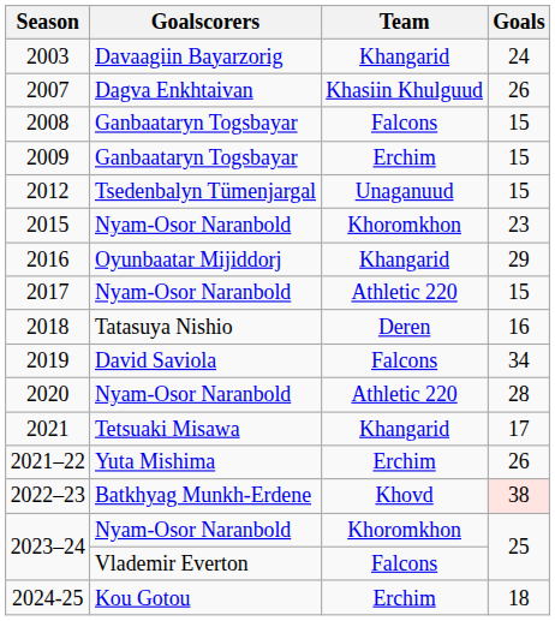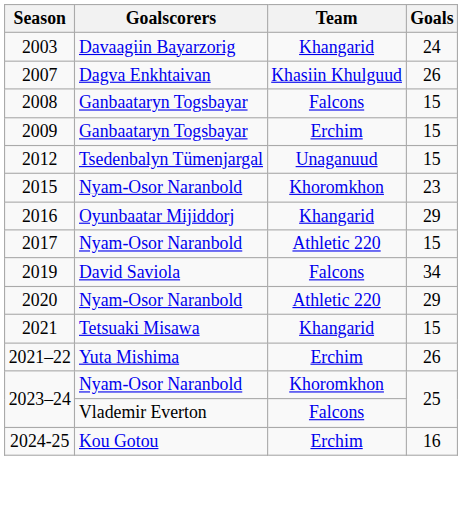 <table class="wikitable" style="text-align:center;">
 <tr>
 <th>Season</th>
 <th>Goalscorers</th>
 <th>Team</th>
 <th>Goals</th>
 </tr>
 <tr>
 <td>2003</td>
 <td align=left> <a href='#'>Davaagiin Bayarzorig</a></td>
 <td><a href='#'>Khangarid</a></td>
 <td>24</td>
 </tr>
 <tr>
 <td>2007</td>
 <td align=left> <a href='#'>Dagva Enkhtaivan</a></td>
 <td><a href='#'>Khasiin Khulguud</a></td>
 <td>26</td>
 </tr>
 <tr>
 <td>2008</td>
 <td align=left> <a href='#'>Ganbaataryn Togsbayar</a></td>
 <td><a href='#'>Falcons</a></td>
 <td>15</td>
 </tr>
 <tr>
 <td>2009</td>
 <td align=left> <a href='#'>Ganbaataryn Togsbayar</a></td>
 <td><a href='#'>Erchim</a></td>
 <td>15</td>
 </tr>
 <tr>
 <td>2012</td>
 <td align=left> <a href='#'>Tsedenbalyn Tümenjargal</a></td>
 <td><a href='#'>Unaganuud</a></td>
 <td>15</td>
 </tr>
 <tr>
 <td>2015</td>
 <td align=left> <a href='#'>Nyam-Osor Naranbold</a></td>
 <td><a href='#'>Khoromkhon</a></td>
 <td>23</td>
 </tr>
 <tr>
 <td>2016</td>
 <td align=left> <a href='#'>Oyunbaatar Mijiddorj</a></td>
 <td><a href='#'>Khangarid</a></td>
 <td>29</td>
 </tr>
 <tr>
 <td>2017</td>
 <td align=left> <a href='#'>Nyam-Osor Naranbold</a></td>
 <td><a href='#'>Athletic 220</a></td>
 <td>15</td>
 </tr>
 <tr>
-<td>2018</td>
-<td align=left> Tatasuya Nishio</td>
-<td><a href='#'>Deren</a></td>
-<td>16</td>
-</tr>
-<tr>
 <td>2019</td>
 <td align=left> <a href='#'>David Saviola</a></td>
 <td><a href='#'>Falcons</a></td>
 <td>34</td>
 </tr>
 <tr>
 <td>2020</td>
 <td align=left> <a href='#'>Nyam-Osor Naranbold</a></td>
 <td><a href='#'>Athletic 220</a></td>
-<td>28</td>
+<td>29</td>
 </tr>
 <tr>
 <td>2021</td>
 <td align=left> <a href='#'>Tetsuaki Misawa</a></td>
 <td><a href='#'>Khangarid</a></td>
-<td>17</td>
+<td>15</td>
 </tr>
 <tr>
 <td>2021–22</td>
 <td align=left> <a href='#'>Yuta Mishima</a></td>
 <td><a href='#'>Erchim</a></td>
 <td>26</td>
-</tr>
-<tr>
-<td>2022–23</td>
-<td align=left> <a href='#'>Batkhyag Munkh-Erdene</a></td>
-<td><a href='#'>Khovd</a></td>
-<td bgcolor=mistyrose>38</td>
 </tr>
 <tr>
 <td rowspan=2>2023–24</td>
 <td align=left> <a href='#'>Nyam-Osor Naranbold</a></td>
 <td><a href='#'>Khoromkhon</a></td>
 <td rowspan=2>25</td>
 </tr>
 <tr>
 <td align=left> Vlademir Everton</td>
 <td><a href='#'>Falcons</a></td>
 </tr>
 <tr>
 <td>2024-25</td>
 <td align=left> <a href='#'>Kou Gotou</a></td>
 <td><a href='#'>Erchim</a></td>
-<td>18</td>
+<td>16</td>
 </tr>
 </table>
